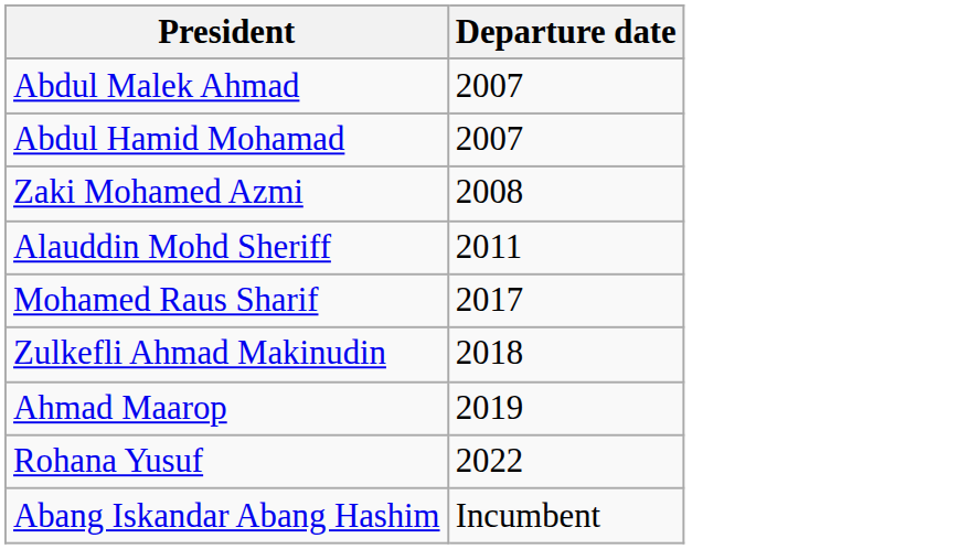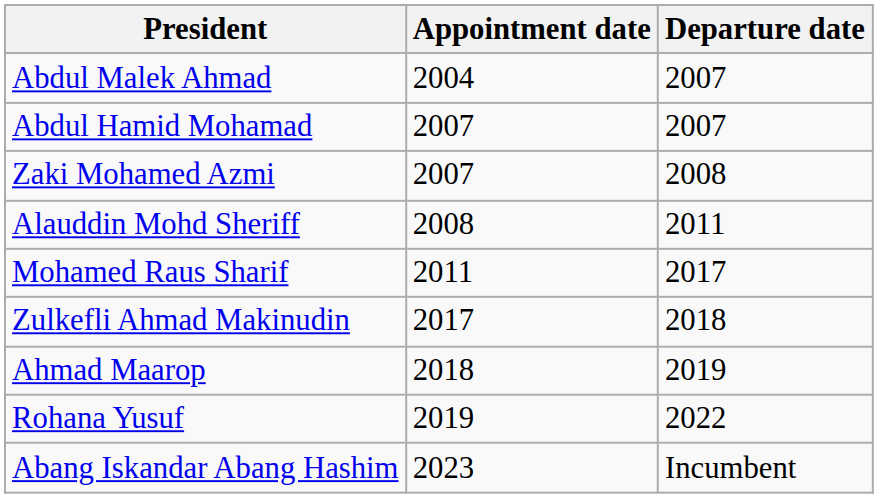 <table class="wikitable">
 <tr>
 <th>President</th>
+<th>Appointment date</th>
 <th>Departure date</th>
 </tr>
 <tr>
 <td><a href='#'>Abdul Malek Ahmad</a></td>
+<td>2004</td>
 <td>2007</td>
 </tr>
 <tr>
 <td><a href='#'>Abdul Hamid Mohamad</a></td>
 <td>2007</td>
+<td>2007</td>
 </tr>
 <tr>
 <td><a href='#'>Zaki Mohamed Azmi</a></td>
+<td>2007</td>
 <td>2008</td>
 </tr>
 <tr>
 <td><a href='#'>Alauddin Mohd Sheriff</a></td>
+<td>2008</td>
 <td>2011</td>
 </tr>
 <tr>
 <td><a href='#'>Mohamed Raus Sharif</a></td>
+<td>2011</td>
 <td>2017</td>
 </tr>
 <tr>
 <td><a href='#'>Zulkefli Ahmad Makinudin</a></td>
+<td>2017</td>
 <td>2018</td>
 </tr>
 <tr>
 <td><a href='#'>Ahmad Maarop</a></td>
+<td>2018</td>
 <td>2019</td>
 </tr>
 <tr>
 <td><a href='#'>Rohana Yusuf</a></td>
+<td>2019</td>
 <td>2022</td>
 </tr>
 <tr>
 <td><a href='#'>Abang Iskandar Abang Hashim</a></td>
+<td>2023</td>
 <td>Incumbent</td>
 </tr>
 </table>
